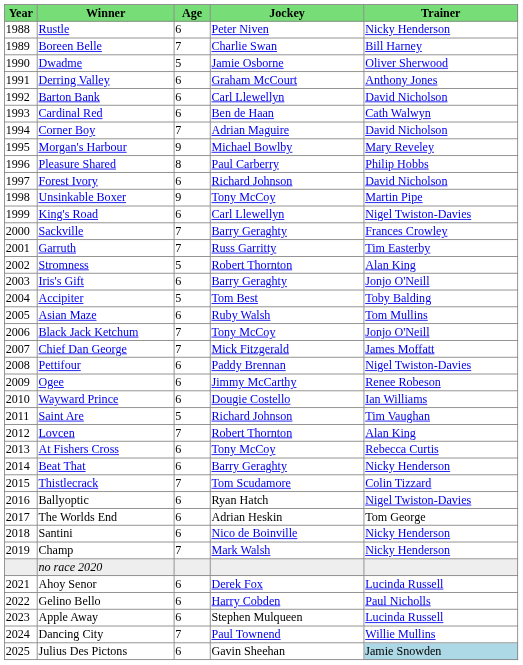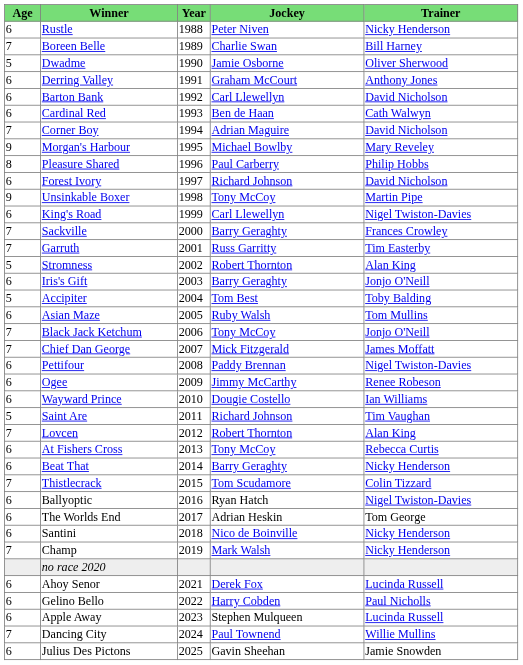 <table class = "sortable" | border="1" style="border-collapse: collapse; font-size:90%">
 <tr bgcolor="#77dd77" align="center">
+<th width="40px"><strong>Age</strong><br></th>
+<th width="160px"><strong>Winner</strong><br></th>
 <th width="36px"><strong>Year</strong><br></th>
-<th width="160px"><strong>Winner</strong><br></th>
-<th width="40px"><strong>Age</strong><br></th>
 <th width="180px"><strong>Jockey</strong><br></th>
 <th width="180px"><strong>Trainer</strong><br></th>
 </tr>
 <tr>
+<td>6</td>
+<td><a href='#'>Rustle</a></td>
 <td>1988</td>
-<td><a href='#'>Rustle</a></td>
-<td>6</td>
 <td><a href='#'>Peter Niven</a></td>
 <td><a href='#'>Nicky Henderson</a></td>
 </tr>
 <tr>
+<td>7</td>
+<td><a href='#'>Boreen Belle</a></td>
 <td>1989</td>
-<td><a href='#'>Boreen Belle</a></td>
-<td>7</td>
 <td><a href='#'>Charlie Swan</a></td>
 <td><a href='#'>Bill Harney</a></td>
 </tr>
 <tr>
+<td>5</td>
+<td><a href='#'>Dwadme</a></td>
 <td>1990</td>
-<td><a href='#'>Dwadme</a></td>
-<td>5</td>
 <td><a href='#'>Jamie Osborne</a></td>
 <td><a href='#'>Oliver Sherwood</a></td>
 </tr>
 <tr>
+<td>6</td>
+<td><a href='#'>Derring Valley</a></td>
 <td>1991</td>
-<td><a href='#'>Derring Valley</a></td>
-<td>6</td>
 <td><a href='#'>Graham McCourt</a></td>
 <td><a href='#'>Anthony Jones</a></td>
 </tr>
 <tr>
+<td>6</td>
+<td><a href='#'>Barton Bank</a></td>
 <td>1992</td>
-<td><a href='#'>Barton Bank</a></td>
-<td>6</td>
 <td><a href='#'>Carl Llewellyn</a></td>
 <td><a href='#'>David Nicholson</a></td>
 </tr>
 <tr>
+<td>6</td>
+<td><a href='#'>Cardinal Red</a></td>
 <td>1993</td>
-<td><a href='#'>Cardinal Red</a></td>
-<td>6</td>
 <td><a href='#'>Ben de Haan</a></td>
 <td><a href='#'>Cath Walwyn</a></td>
 </tr>
 <tr>
+<td>7</td>
+<td><a href='#'>Corner Boy</a></td>
 <td>1994</td>
-<td><a href='#'>Corner Boy</a></td>
-<td>7</td>
 <td><a href='#'>Adrian Maguire</a></td>
 <td><a href='#'>David Nicholson</a></td>
 </tr>
 <tr>
+<td>9</td>
+<td><a href='#'>Morgan's Harbour</a></td>
 <td>1995</td>
-<td><a href='#'>Morgan's Harbour</a></td>
-<td>9</td>
 <td><a href='#'>Michael Bowlby</a></td>
 <td><a href='#'>Mary Reveley</a></td>
 </tr>
 <tr>
+<td>8</td>
+<td><a href='#'>Pleasure Shared</a></td>
 <td>1996</td>
-<td><a href='#'>Pleasure Shared</a></td>
-<td>8</td>
 <td><a href='#'>Paul Carberry</a></td>
 <td><a href='#'>Philip Hobbs</a></td>
 </tr>
 <tr>
+<td>6</td>
+<td><a href='#'>Forest Ivory</a></td>
 <td>1997</td>
-<td><a href='#'>Forest Ivory</a></td>
-<td>6</td>
 <td><a href='#'>Richard Johnson</a></td>
 <td><a href='#'>David Nicholson</a></td>
 </tr>
 <tr>
+<td>9</td>
+<td><a href='#'>Unsinkable Boxer</a></td>
 <td>1998</td>
-<td><a href='#'>Unsinkable Boxer</a></td>
-<td>9</td>
 <td><a href='#'>Tony McCoy</a></td>
 <td><a href='#'>Martin Pipe</a></td>
 </tr>
 <tr>
+<td>6</td>
+<td><a href='#'>King's Road</a></td>
 <td>1999</td>
-<td><a href='#'>King's Road</a></td>
-<td>6</td>
 <td><a href='#'>Carl Llewellyn</a></td>
 <td><a href='#'>Nigel Twiston-Davies</a></td>
 </tr>
 <tr>
+<td>7</td>
+<td><a href='#'>Sackville</a></td>
 <td>2000</td>
-<td><a href='#'>Sackville</a></td>
-<td>7</td>
 <td><a href='#'>Barry Geraghty</a></td>
 <td><a href='#'>Frances Crowley</a></td>
 </tr>
 <tr>
+<td>7</td>
+<td><a href='#'>Garruth</a></td>
 <td>2001</td>
-<td><a href='#'>Garruth</a></td>
-<td>7</td>
 <td><a href='#'>Russ Garritty</a></td>
 <td><a href='#'>Tim Easterby</a></td>
 </tr>
 <tr>
+<td>5</td>
+<td><a href='#'>Stromness</a></td>
 <td>2002</td>
-<td><a href='#'>Stromness</a></td>
-<td>5</td>
 <td><a href='#'>Robert Thornton</a></td>
 <td><a href='#'>Alan King</a></td>
 </tr>
 <tr>
+<td>6</td>
+<td><a href='#'>Iris's Gift</a></td>
 <td>2003</td>
-<td><a href='#'>Iris's Gift</a></td>
-<td>6</td>
 <td><a href='#'>Barry Geraghty</a></td>
 <td><a href='#'>Jonjo O'Neill</a></td>
 </tr>
 <tr>
+<td>5</td>
+<td><a href='#'>Accipiter</a></td>
 <td>2004</td>
-<td><a href='#'>Accipiter</a></td>
-<td>5</td>
 <td><a href='#'>Tom Best</a></td>
 <td><a href='#'>Toby Balding</a></td>
 </tr>
 <tr>
+<td>6</td>
+<td><a href='#'>Asian Maze</a></td>
 <td>2005</td>
-<td><a href='#'>Asian Maze</a></td>
-<td>6</td>
 <td><a href='#'>Ruby Walsh</a></td>
 <td><a href='#'>Tom Mullins</a></td>
 </tr>
 <tr>
+<td>7</td>
+<td><a href='#'>Black Jack Ketchum</a></td>
 <td>2006</td>
-<td><a href='#'>Black Jack Ketchum</a></td>
-<td>7</td>
 <td><a href='#'>Tony McCoy</a></td>
 <td><a href='#'>Jonjo O'Neill</a></td>
 </tr>
 <tr>
+<td>7</td>
+<td><a href='#'>Chief Dan George</a></td>
 <td>2007</td>
-<td><a href='#'>Chief Dan George</a></td>
-<td>7</td>
 <td><a href='#'>Mick Fitzgerald</a></td>
 <td><a href='#'>James Moffatt</a></td>
 </tr>
 <tr>
+<td>6</td>
+<td><a href='#'>Pettifour</a></td>
 <td>2008</td>
-<td><a href='#'>Pettifour</a></td>
-<td>6</td>
 <td><a href='#'>Paddy Brennan</a></td>
 <td><a href='#'>Nigel Twiston-Davies</a></td>
 </tr>
 <tr>
+<td>6</td>
+<td><a href='#'>Ogee</a></td>
 <td>2009</td>
-<td><a href='#'>Ogee</a></td>
-<td>6</td>
 <td><a href='#'>Jimmy McCarthy</a></td>
 <td><a href='#'>Renee Robeson</a></td>
 </tr>
 <tr>
+<td>6</td>
+<td><a href='#'>Wayward Prince</a></td>
 <td>2010</td>
-<td><a href='#'>Wayward Prince</a></td>
-<td>6</td>
 <td><a href='#'>Dougie Costello</a></td>
 <td><a href='#'>Ian Williams</a></td>
 </tr>
 <tr>
+<td>5</td>
+<td><a href='#'>Saint Are</a></td>
 <td>2011</td>
-<td><a href='#'>Saint Are</a></td>
-<td>5</td>
 <td><a href='#'>Richard Johnson</a></td>
 <td><a href='#'>Tim Vaughan</a></td>
 </tr>
 <tr>
+<td>7</td>
+<td><a href='#'>Lovcen</a></td>
 <td>2012</td>
-<td><a href='#'>Lovcen</a></td>
-<td>7</td>
 <td><a href='#'>Robert Thornton</a></td>
 <td><a href='#'>Alan King</a></td>
 </tr>
 <tr>
+<td>6</td>
+<td><a href='#'>At Fishers Cross</a></td>
 <td>2013</td>
-<td><a href='#'>At Fishers Cross</a></td>
-<td>6</td>
 <td><a href='#'>Tony McCoy</a></td>
 <td><a href='#'>Rebecca Curtis</a></td>
 </tr>
 <tr>
+<td>6</td>
+<td><a href='#'>Beat That</a></td>
 <td>2014</td>
-<td><a href='#'>Beat That</a></td>
-<td>6</td>
 <td><a href='#'>Barry Geraghty</a></td>
 <td><a href='#'>Nicky Henderson</a></td>
 </tr>
 <tr>
+<td>7</td>
+<td><a href='#'>Thistlecrack</a></td>
 <td>2015</td>
-<td><a href='#'>Thistlecrack</a></td>
-<td>7</td>
 <td><a href='#'>Tom Scudamore</a></td>
 <td><a href='#'>Colin Tizzard</a></td>
 </tr>
 <tr>
+<td>6</td>
+<td>Ballyoptic</td>
 <td>2016</td>
-<td>Ballyoptic</td>
-<td>6</td>
 <td>Ryan Hatch</td>
 <td><a href='#'>Nigel Twiston-Davies</a></td>
 </tr>
 <tr>
+<td>6</td>
+<td>The Worlds End</td>
 <td>2017</td>
-<td>The Worlds End</td>
-<td>6</td>
 <td>Adrian Heskin</td>
 <td>Tom George</td>
 </tr>
 <tr>
+<td>6</td>
+<td>Santini</td>
 <td>2018</td>
-<td>Santini</td>
-<td>6</td>
 <td><a href='#'>Nico de Boinville</a></td>
 <td><a href='#'>Nicky Henderson</a></td>
 </tr>
 <tr>
+<td>7</td>
+<td>Champ</td>
 <td>2019</td>
-<td>Champ</td>
-<td>7</td>
 <td><a href='#'>Mark Walsh</a></td>
 <td><a href='#'>Nicky Henderson</a></td>
 </tr>
 <tr bgcolor="#eeeeee">
+<td></td>
+<td><em>no race 2020</em> </td>
 <td data-sort-value="2020"></td>
-<td><em>no race 2020</em> </td>
-<td></td>
 <td></td>
 <td></td>
 </tr>
 <tr>
+<td>6</td>
+<td>Ahoy Senor</td>
 <td>2021</td>
-<td>Ahoy Senor</td>
-<td>6</td>
 <td><a href='#'>Derek Fox</a></td>
 <td><a href='#'>Lucinda Russell</a></td>
 </tr>
 <tr>
+<td>6</td>
+<td>Gelino Bello</td>
 <td>2022</td>
-<td>Gelino Bello</td>
-<td>6</td>
 <td><a href='#'>Harry Cobden</a></td>
 <td><a href='#'>Paul Nicholls</a></td>
 </tr>
 <tr>
+<td>6</td>
+<td>Apple Away</td>
 <td>2023</td>
-<td>Apple Away</td>
-<td>6</td>
 <td>Stephen Mulqueen</td>
 <td><a href='#'>Lucinda Russell</a></td>
 </tr>
 <tr>
+<td>7</td>
+<td>Dancing City</td>
 <td>2024</td>
-<td>Dancing City</td>
-<td>7</td>
 <td><a href='#'>Paul Townend</a></td>
 <td><a href='#'>Willie Mullins</a></td>
 </tr>
 <tr>
+<td>6</td>
+<td>Julius Des Pictons</td>
 <td>2025</td>
-<td>Julius Des Pictons</td>
-<td>6</td>
 <td>Gavin Sheehan</td>
-<td style="background: lightblue;">Jamie Snowden</td>
+<td>Jamie Snowden</td>
 </tr>
 </table>
